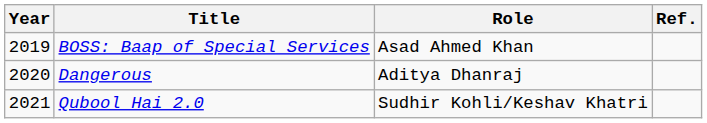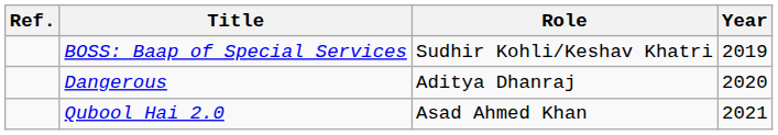 <table class="wikitable sortable">
 <tr>
-<th>Year</th>
+<th class="unsortable">Ref.</th>
 <th>Title</th>
 <th>Role</th>
-<th class="unsortable">Ref.</th>
+<th>Year</th>
 </tr>
 <tr>
+<td style="text-align:center;"></td>
+<td><em><a href='#'>BOSS: Baap of Special Services</a></em></td>
+<td>Sudhir Kohli/Keshav Khatri</td>
 <td>2019</td>
-<td><em><a href='#'>BOSS: Baap of Special Services</a></em></td>
-<td>Asad Ahmed Khan</td>
-<td style="text-align:center;"></td>
 </tr>
 <tr>
-<td>2020</td>
+<td style="text-align:center;"></td>
 <td><em><a href='#'>Dangerous</a></em></td>
 <td>Aditya Dhanraj</td>
-<td style="text-align:center;"></td>
+<td>2020</td>
 </tr>
 <tr>
+<td style="text-align:center;"></td>
+<td><em><a href='#'>Qubool Hai 2.0</a></em></td>
+<td>Asad Ahmed Khan</td>
 <td>2021</td>
-<td><em><a href='#'>Qubool Hai 2.0</a></em></td>
-<td>Sudhir Kohli/Keshav Khatri</td>
-<td style="text-align:center;"></td>
 </tr>
 </table>
